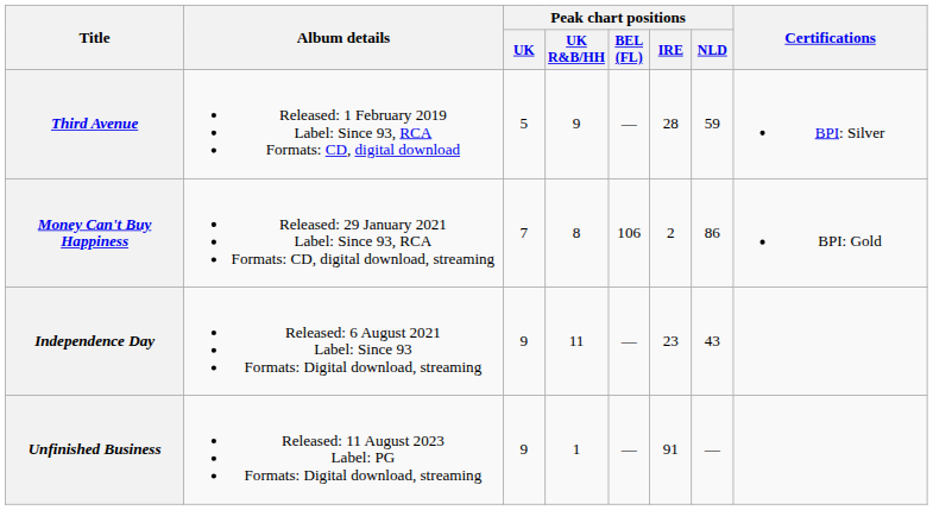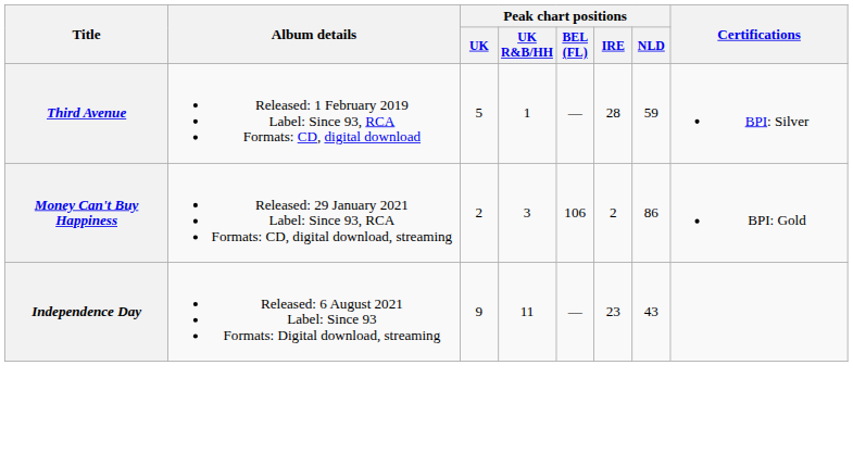 <table class="wikitable plainrowheaders" style="text-align:center;">
 <tr>
 <th scope="col" rowspan="2" style="width:11em;">Title</th>
 <th scope="col" rowspan="2" style="width:20em;">Album details</th>
 <th scope="col" colspan="5">Peak chart positions</th>
 <th scope="col" rowspan="2" style="width:12em;"><a href='#'>Certifications</a></th>
 </tr>
 <tr>
 <th scope="col" style="width:2.5em;font-size:90%;"><a href='#'>UK</a><br></th>
 <th scope="col" style="width:2.5em;font-size:90%;"><a href='#'>UK<br>R&B/HH</a><br></th>
 <th scope="col" style="width:2.5em;font-size:90%;"><a href='#'>BEL<br>(FL)</a><br></th>
 <th scope="col" style="width:2.5em;font-size:90%;"><a href='#'>IRE</a><br></th>
 <th scope="col" style="width:2.5em;font-size:90%;"><a href='#'>NLD</a><br></th>
 </tr>
 <tr>
 <th scope="row"><em><a href='#'>Third Avenue</a></em></th>
 <td><br><ul><li>Released: 1 February 2019</li><li>Label: Since 93, <a href='#'>RCA</a></li><li>Formats: <a href='#'>CD</a>, <a href='#'>digital download</a></li></ul></td>
 <td>5</td>
-<td>9</td>
+<td>1</td>
 <td>—</td>
 <td>28</td>
 <td>59</td>
 <td><br><ul><li><a href='#'>BPI</a>: Silver</li></ul></td>
 </tr>
 <tr>
 <th scope="row"><em><a href='#'>Money Can't Buy Happiness</a></em></th>
 <td><br><ul><li>Released: 29 January 2021</li><li>Label: Since 93, RCA</li><li>Formats: CD, digital download, streaming</li></ul></td>
-<td>7</td>
-<td>8</td>
+<td>2</td>
+<td>3</td>
 <td>106</td>
 <td>2</td>
 <td>86</td>
 <td><br><ul><li>BPI: Gold</li></ul></td>
 </tr>
 <tr>
 <th scope="row"><em>Independence Day</em></th>
 <td><br><ul><li>Released: 6 August 2021</li><li>Label: Since 93</li><li>Formats: Digital download, streaming</li></ul></td>
 <td>9</td>
 <td>11</td>
 <td>—</td>
 <td>23</td>
 <td>43</td>
 <td></td>
 </tr>
-<tr>
-<th scope="row"><em>Unfinished Business</em></th>
-<td><br><ul><li>Released: 11 August 2023</li><li>Label: PG</li><li>Formats: Digital download, streaming</li></ul></td>
-<td>9</td>
-<td>1</td>
-<td>—</td>
-<td>91<br></td>
-<td>—</td>
-<td></td>
-</tr>
 </table>
